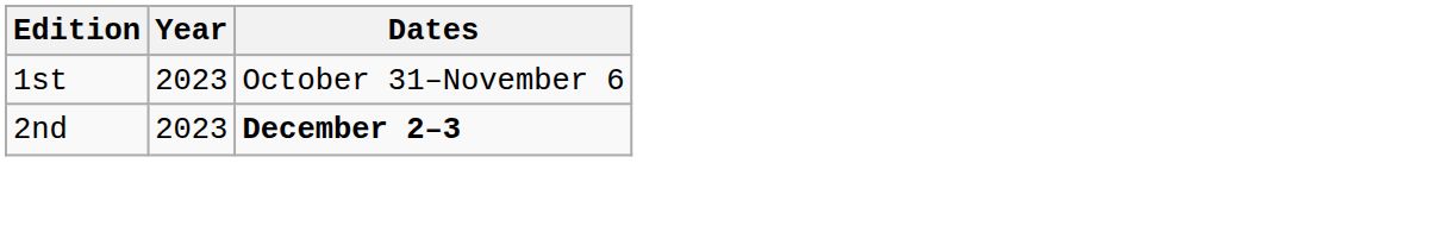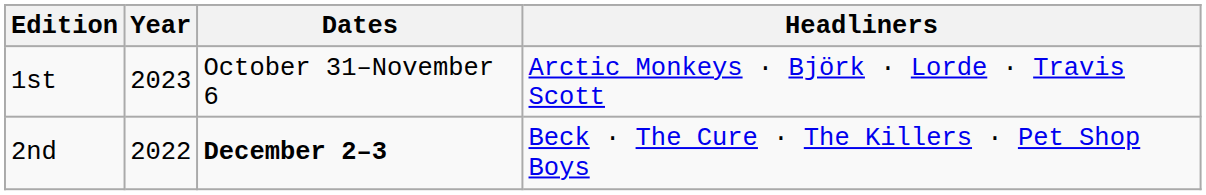 <table class="wikitable">
 <tr>
 <th>Edition</th>
 <th>Year</th>
 <th>Dates</th>
+<th>Headliners</th>
 </tr>
 <tr>
 <td>1st</td>
 <td>2023</td>
 <td>October 31–November 6</td>
+<td><a href='#'>Arctic Monkeys</a> · <a href='#'>Björk</a> · <a href='#'>Lorde</a> · <a href='#'>Travis Scott</a></td>
 </tr>
 <tr>
 <td>2nd</td>
-<td>2023</td>
+<td>2022</td>
 <td><strong>December 2–3</strong></td>
+<td><a href='#'>Beck</a> · <a href='#'>The Cure</a> · <a href='#'>The Killers</a> · <a href='#'>Pet Shop Boys</a></td>
 </tr>
 </table>
